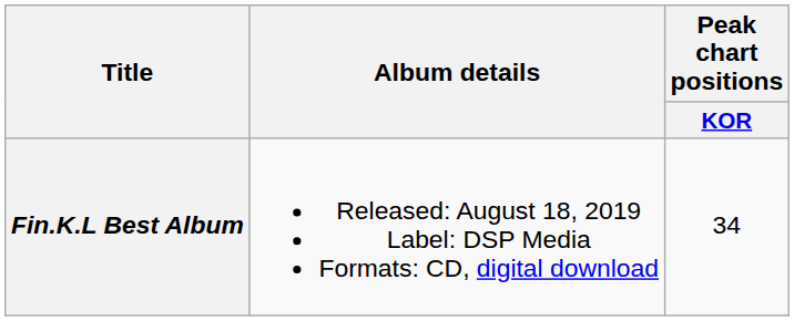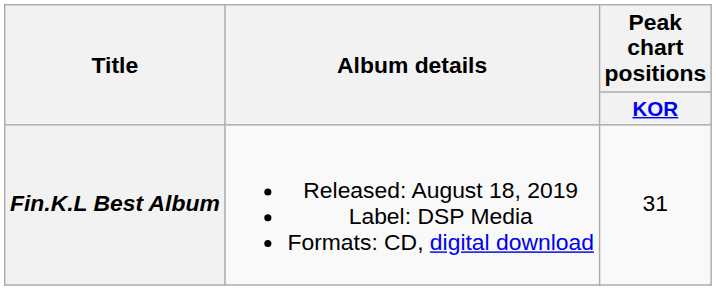 <table class="wikitable plainrowheaders" style="text-align:center;">
 <tr>
 <th rowspan="2" scope="col">Title</th>
 <th rowspan="2" scope="col">Album details</th>
 <th colspan="1" scope="col">Peak chart positions</th>
 </tr>
 <tr>
 <th scope="col" style="width:3em;font-size:90%;"><a href='#'>KOR</a><br></th>
 </tr>
 <tr>
 <th scope="row"><em>Fin.K.L Best Album</em></th>
 <td><br><ul><li>Released: August 18, 2019</li><li>Label: DSP Media</li><li>Formats: CD, <a href='#'>digital download</a></li></ul></td>
-<td>34</td>
+<td>31</td>
 </tr>
 </table>
